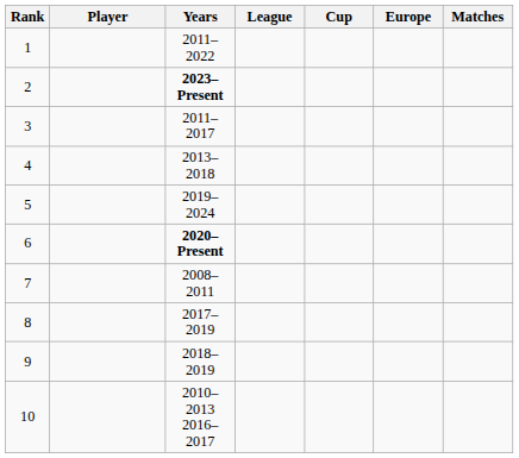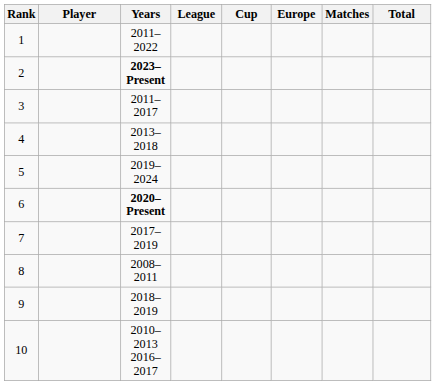 <table class="wikitable sortable" style="text-align:center" width=90%;>
 <tr>
 <th width=6%>Rank</th>
 <th width=20%>Player</th>
 <th width=12%>Years</th>
 <th width=12%>League</th>
 <th width=12%>Cup</th>
 <th width=12%>Europe</th>
 <th width=12%>Matches</th>
+<th width=14%>Total</th>
 </tr>
 <tr>
 <td>1</td>
 <td style="text-align:left"> </td>
 <td>2011–2022</td>
+<td></td>
 <td></td>
 <td></td>
 <td></td>
 <td></td>
 </tr>
 <tr>
 <td>2</td>
 <td style="text-align:left"> <strong></strong></td>
 <td><strong>2023–Present</strong></td>
 <td></td>
 <td></td>
 <td></td>
 <td></td>
+<td></td>
 </tr>
 <tr>
 <td>3</td>
 <td style="text-align:left"> </td>
 <td>2011–2017</td>
+<td></td>
 <td></td>
 <td></td>
 <td></td>
 <td></td>
 </tr>
 <tr>
 <td>4</td>
 <td style="text-align:left"> </td>
 <td>2013–2018</td>
 <td></td>
 <td></td>
 <td></td>
 <td></td>
+<td></td>
 </tr>
 <tr>
 <td>5</td>
 <td style="text-align:left"> </td>
 <td>2019–2024</td>
+<td></td>
 <td></td>
 <td></td>
 <td></td>
 <td></td>
 </tr>
 <tr>
 <td>6</td>
 <td style="text-align:left"> <strong></strong></td>
 <td><strong>2020–Present</strong></td>
 <td></td>
 <td></td>
 <td></td>
 <td></td>
+<td></td>
 </tr>
 <tr>
 <td>7</td>
 <td style="text-align:left"> </td>
-<td>2008–2011</td>
+<td>2017–2019</td>
+<td></td>
 <td></td>
 <td></td>
 <td></td>
 <td></td>
 </tr>
 <tr>
 <td>8</td>
 <td style="text-align:left"> </td>
-<td>2017–2019</td>
+<td>2008–2011</td>
+<td></td>
 <td></td>
 <td></td>
 <td></td>
 <td></td>
 </tr>
 <tr>
 <td>9</td>
 <td style="text-align:left"> </td>
 <td>2018–2019</td>
 <td></td>
 <td></td>
 <td></td>
 <td></td>
+<td></td>
 </tr>
 <tr>
 <td>10</td>
 <td style="text-align:left"> </td>
 <td>2010–2013<br>2016–2017</td>
 <td></td>
 <td></td>
 <td></td>
 <td></td>
+<td></td>
 </tr>
 </table>
